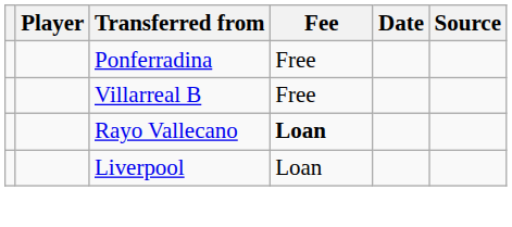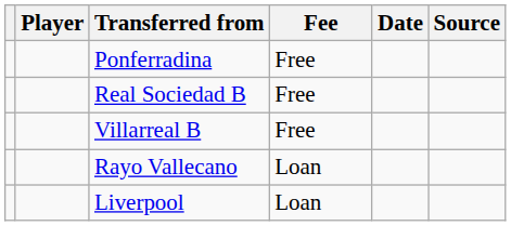 <table class="wikitable plainrowheaders sortable">
 <tr>
 <th></th>
 <th scope="col">Player</th>
 <th>Transferred from</th>
 <th style="width: 65px;">Fee</th>
 <th scope="col">Date</th>
 <th scope="col">Source</th>
 </tr>
 <tr>
 <td align="center"></td>
 <td></td>
 <td><a href='#'>Ponferradina</a></td>
 <td>Free</td>
 <td></td>
 <td></td>
 </tr>
 <tr>
 <td align="center"></td>
 <td></td>
+<td><a href='#'>Real Sociedad B</a></td>
+<td>Free</td>
+<td></td>
+<td></td>
+</tr>
+<tr>
+<td align="center"></td>
+<td></td>
 <td><a href='#'>Villarreal B</a></td>
 <td>Free</td>
 <td></td>
 <td></td>
 </tr>
 <tr>
 <td align="center"></td>
 <td></td>
 <td><a href='#'>Rayo Vallecano</a></td>
-<td><strong>Loan</strong></td>
+<td>Loan</td>
 <td></td>
 <td></td>
 </tr>
 <tr>
 <td align="center"></td>
 <td></td>
 <td> <a href='#'>Liverpool</a></td>
 <td>Loan</td>
 <td></td>
 <td></td>
 </tr>
 </table>
